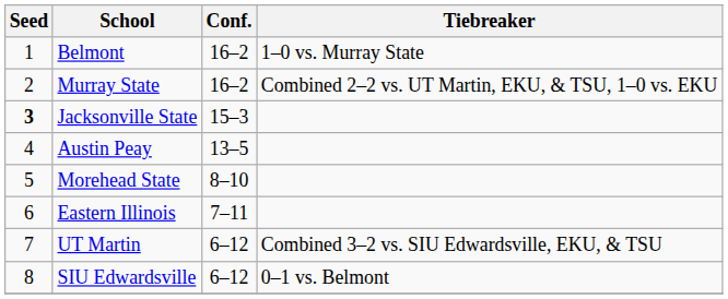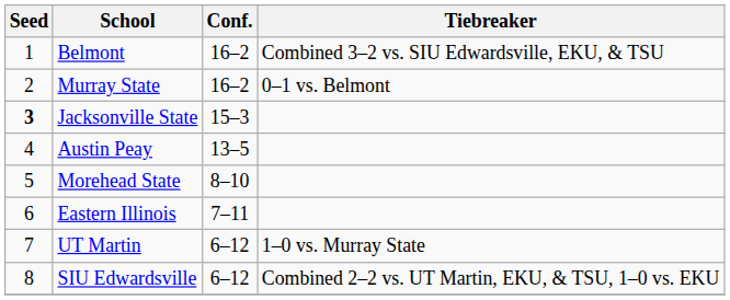 <table class="wikitable" style="font-size:95%; text-align:center">
 <tr>
 <th>Seed</th>
 <th>School</th>
 <th>Conf.</th>
 <th>Tiebreaker</th>
 </tr>
 <tr>
 <td>1</td>
 <td align=left><a href='#'>Belmont</a></td>
 <td>16–2</td>
-<td align=left>1–0 vs. Murray State</td>
+<td align=left>Combined 3–2 vs. SIU Edwardsville, EKU, & TSU</td>
 </tr>
 <tr>
 <td>2</td>
 <td align=left><a href='#'>Murray State</a></td>
 <td>16–2</td>
-<td align=left>Combined 2–2 vs. UT Martin, EKU, & TSU, 1–0 vs. EKU</td>
+<td align=left>0–1 vs. Belmont</td>
 </tr>
 <tr>
 <td><strong>3</strong></td>
 <td align=left><a href='#'>Jacksonville State</a></td>
 <td>15–3</td>
 <td></td>
 </tr>
 <tr>
 <td>4</td>
 <td align=left><a href='#'>Austin Peay</a></td>
 <td>13–5</td>
 <td></td>
 </tr>
 <tr>
 <td>5</td>
 <td align=left><a href='#'>Morehead State</a></td>
 <td>8–10</td>
 <td align=left></td>
 </tr>
 <tr>
 <td>6</td>
 <td align=left><a href='#'>Eastern Illinois</a></td>
 <td>7–11</td>
 <td align=left></td>
 </tr>
 <tr>
 <td>7</td>
 <td align=left><a href='#'>UT Martin</a></td>
 <td>6–12</td>
-<td align=left>Combined 3–2 vs. SIU Edwardsville, EKU, & TSU</td>
+<td align=left>1–0 vs. Murray State</td>
 </tr>
 <tr>
 <td>8</td>
 <td align=left><a href='#'>SIU Edwardsville</a></td>
 <td>6–12</td>
-<td align=left>0–1 vs. Belmont</td>
+<td align=left>Combined 2–2 vs. UT Martin, EKU, & TSU, 1–0 vs. EKU</td>
 </tr>
 <tr>
 </tr>
 </table>
